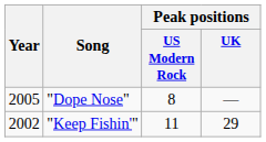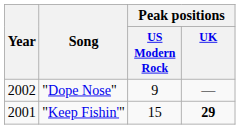 <table class="wikitable">
 <tr>
 <th rowspan="2">Year</th>
 <th rowspan="2">Song</th>
 <th colspan="8">Peak positions</th>
 </tr>
 <tr style="font-size:85%;line-height:1.3;vertical-align:top">
 <th style="width:4em"><a href='#'>US Modern Rock</a><br></th>
 <th style="width:4em"><a href='#'>UK</a><br></th>
 </tr>
 <tr>
-<td>2005</td>
+<td>2002</td>
 <td>"<a href='#'>Dope Nose</a>"</td>
-<td align="center">8</td>
+<td align="center">9</td>
 <td align="center">—</td>
 </tr>
 <tr>
-<td>2002</td>
+<td>2001</td>
 <td>"<a href='#'>Keep Fishin'</a>"</td>
-<td align="center">11</td>
-<td align="center">29</td>
+<td align="center">15</td>
+<td align="center"><strong>29</strong></td>
 </tr>
 </table>
